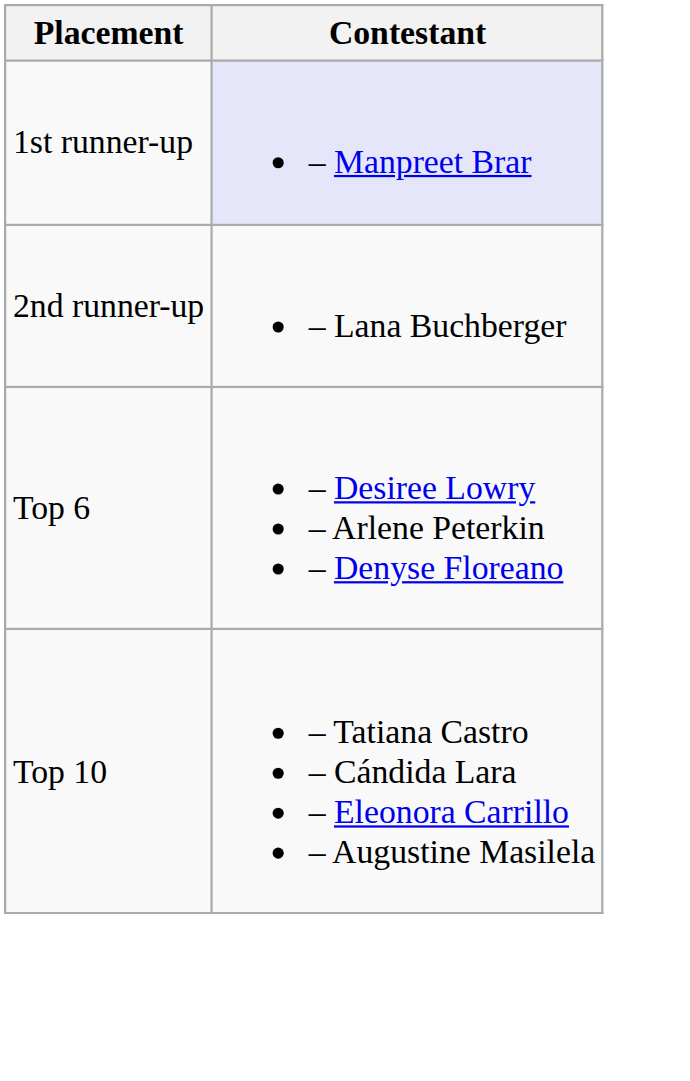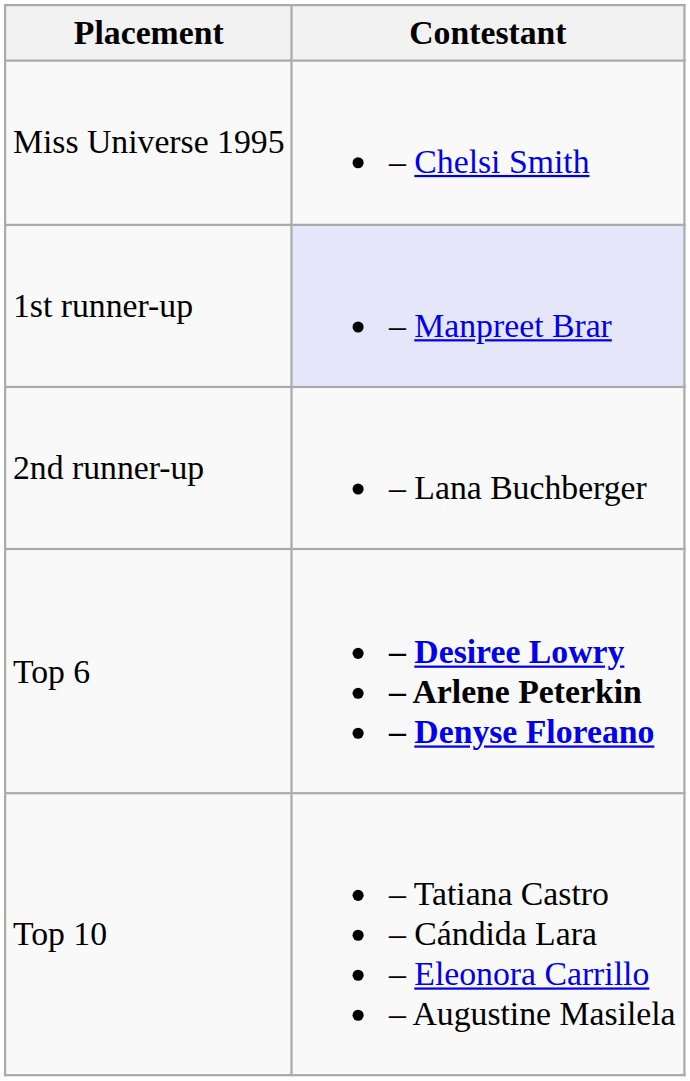 <table class="wikitable sortable" style="font-size:95%;">
 <tr>
 <th>Placement</th>
 <th>Contestant</th>
+</tr>
+<tr>
+<td>Miss Universe 1995</td>
+<td><br><ul><li> – <a href='#'>Chelsi Smith</a></li></ul></td>
 </tr>
 <tr>
 <td>1st runner-up</td>
 <td style="background: lavender;"><br><ul><li> – <a href='#'>Manpreet Brar</a></li></ul></td>
 </tr>
 <tr>
 <td>2nd runner-up</td>
 <td><br><ul><li> – Lana Buchberger</li></ul></td>
 </tr>
 <tr>
 <td>Top 6</td>
-<td><br><ul><li> – <a href='#'>Desiree Lowry</a></li><li> – Arlene Peterkin</li><li> – <a href='#'>Denyse Floreano</a></li></ul></td>
+<td><strong><br><ul><li> – <a href='#'>Desiree Lowry</a></li><li> – Arlene Peterkin</li><li> – <a href='#'>Denyse Floreano</a></li></ul></strong></td>
 </tr>
 <tr>
 <td>Top 10</td>
 <td><br><ul><li> – Tatiana Castro</li><li> – Cándida Lara</li><li> – <a href='#'>Eleonora Carrillo</a></li><li> – Augustine Masilela</li></ul></td>
 </tr>
 </table>
